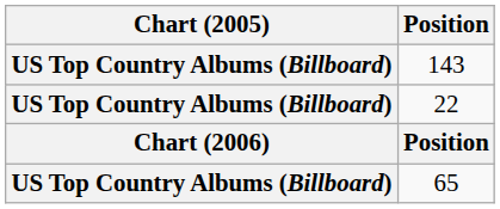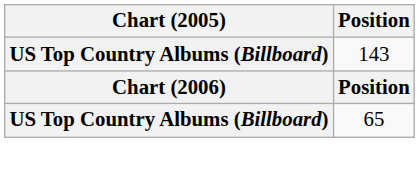 <table class="wikitable plainrowheaders" style="text-align:center">
 <tr>
 <th scope="col">Chart (2005)</th>
 <th scope="col">Position</th>
 </tr>
 <tr>
 <th scope="row">US Top Country Albums (<em>Billboard</em>)</th>
 <td>143</td>
 </tr>
 <tr>
-<th scope="row">US Top Country Albums (<em>Billboard</em>)</th>
-<td>22</td>
-</tr>
-<tr>
 <th scope="col">Chart (2006)</th>
 <th scope="col">Position</th>
 </tr>
 <tr>
 <th scope="row">US Top Country Albums (<em>Billboard</em>)</th>
 <td>65</td>
 </tr>
 </table>
